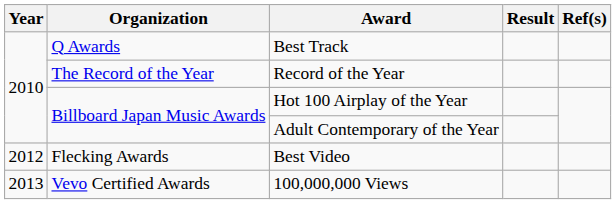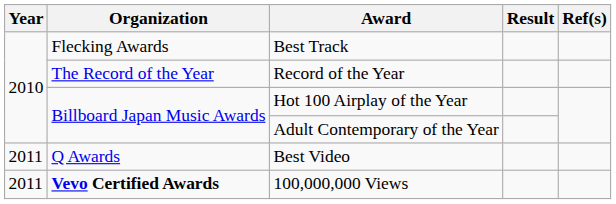 <table class="wikitable plainrowheaders">
 <tr align=center>
 <th scope="col">Year</th>
 <th scope="col">Organization</th>
 <th scope="col">Award</th>
 <th scope="col">Result</th>
 <th scope="col">Ref(s)</th>
 </tr>
 <tr>
 <td rowspan="4">2010</td>
-<td><a href='#'>Q Awards</a></td>
+<td>Flecking Awards</td>
 <td>Best Track</td>
 <td></td>
 <td style="text-align:center;"></td>
 </tr>
 <tr>
 <td><a href='#'>The Record of the Year</a></td>
 <td>Record of the Year</td>
 <td></td>
 <td style="text-align:center;"></td>
 </tr>
 <tr>
 <td rowspan="2"><a href='#'>Billboard Japan Music Awards</a></td>
 <td>Hot 100 Airplay of the Year</td>
 <td></td>
 <td style="text-align:center;" rowspan="2"></td>
 </tr>
 <tr>
 <td>Adult Contemporary of the Year</td>
 <td></td>
 </tr>
 <tr>
-<td>2012</td>
-<td>Flecking Awards</td>
+<td>2011</td>
+<td><a href='#'>Q Awards</a></td>
 <td>Best Video</td>
 <td></td>
 <td style="text-align:center;"></td>
 </tr>
 <tr>
-<td>2013</td>
-<td><a href='#'>Vevo</a> Certified Awards</td>
+<td>2011</td>
+<td><strong><a href='#'>Vevo</a> Certified Awards</strong></td>
 <td>100,000,000 Views</td>
 <td></td>
 <td style="text-align:center;"></td>
 </tr>
 </table>
